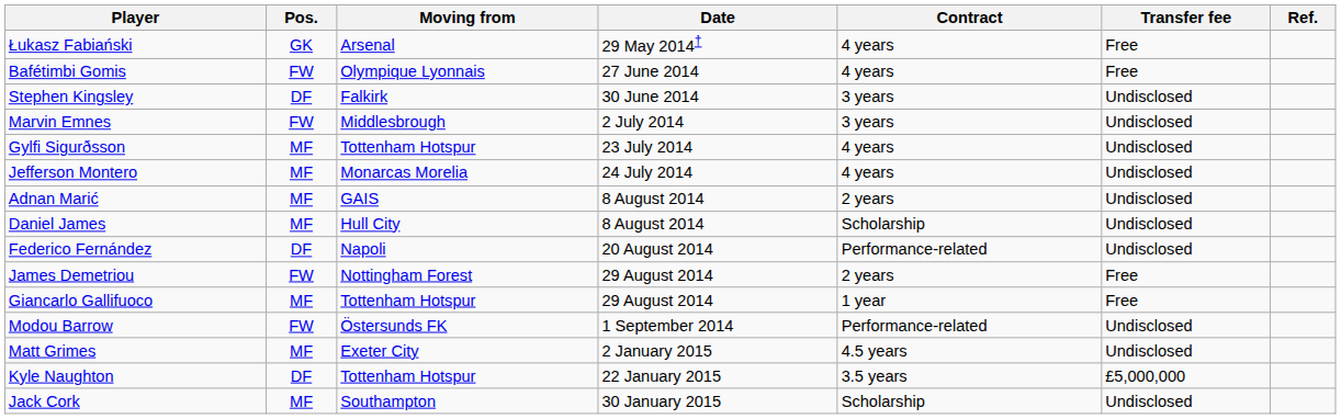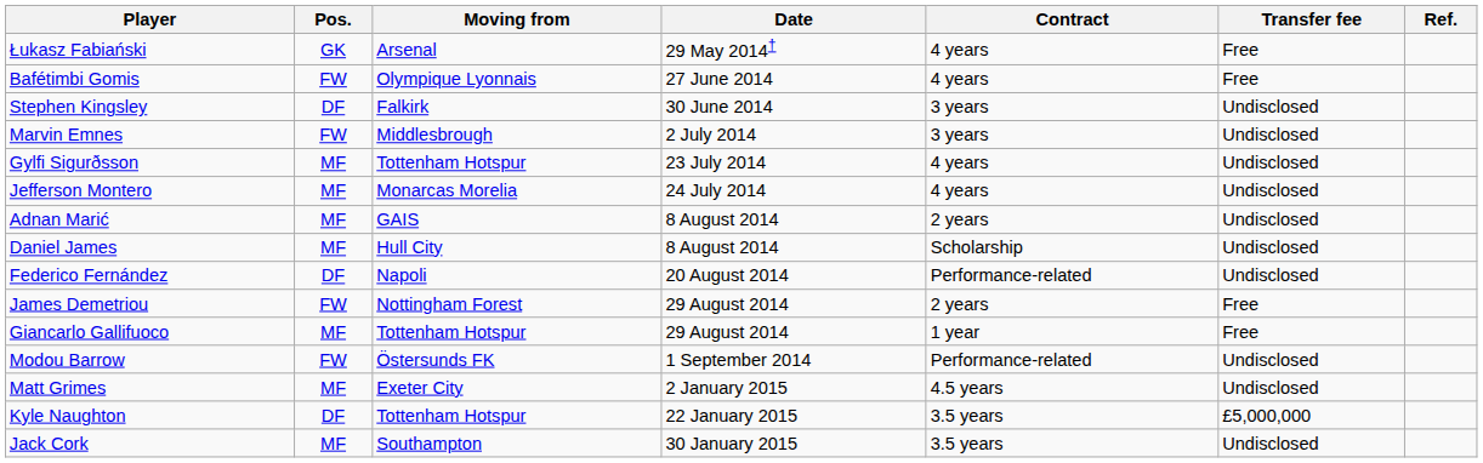 <table class="wikitable" style="width:100%; text-align:center; font-size:95%; text-align:left;">
 <tr>
 <th>Player</th>
 <th>Pos.</th>
 <th>Moving from</th>
 <th>Date</th>
 <th>Contract</th>
 <th>Transfer fee</th>
 <th>Ref.</th>
 </tr>
 <tr>
 <td> <a href='#'>Łukasz Fabiański</a></td>
 <td style="text-align:center;"><a href='#'>GK</a></td>
 <td> <a href='#'>Arsenal</a></td>
 <td>29 May 2014<sup><a href='#'>†</a></sup></td>
 <td>4 years</td>
 <td>Free</td>
 <td></td>
 </tr>
 <tr>
 <td> <a href='#'>Bafétimbi Gomis</a></td>
 <td style="text-align:center;"><a href='#'>FW</a></td>
 <td> <a href='#'>Olympique Lyonnais</a></td>
 <td>27 June 2014</td>
 <td>4 years</td>
 <td>Free</td>
 <td></td>
 </tr>
 <tr>
 <td> <a href='#'>Stephen Kingsley</a></td>
 <td style="text-align:center;"><a href='#'>DF</a></td>
 <td> <a href='#'>Falkirk</a></td>
 <td>30 June 2014</td>
 <td>3 years</td>
 <td>Undisclosed</td>
 <td></td>
 </tr>
 <tr>
 <td> <a href='#'>Marvin Emnes</a></td>
 <td style="text-align:center;"><a href='#'>FW</a></td>
 <td> <a href='#'>Middlesbrough</a></td>
 <td>2 July 2014</td>
 <td>3 years</td>
 <td>Undisclosed</td>
 <td></td>
 </tr>
 <tr>
 <td> <a href='#'>Gylfi Sigurðsson</a></td>
 <td style="text-align:center;"><a href='#'>MF</a></td>
 <td> <a href='#'>Tottenham Hotspur</a></td>
 <td>23 July 2014</td>
 <td>4 years</td>
 <td>Undisclosed</td>
 <td></td>
 </tr>
 <tr>
 <td> <a href='#'>Jefferson Montero</a></td>
 <td style="text-align:center;"><a href='#'>MF</a></td>
 <td> <a href='#'>Monarcas Morelia</a></td>
 <td>24 July 2014</td>
 <td>4 years</td>
 <td>Undisclosed</td>
 <td></td>
 </tr>
 <tr>
 <td> <a href='#'>Adnan Marić</a></td>
 <td style="text-align:center;"><a href='#'>MF</a></td>
 <td> <a href='#'>GAIS</a></td>
 <td>8 August 2014</td>
 <td>2 years</td>
 <td>Undisclosed</td>
 <td></td>
 </tr>
 <tr>
 <td> <a href='#'>Daniel James</a></td>
 <td style="text-align:center;"><a href='#'>MF</a></td>
 <td> <a href='#'>Hull City</a></td>
 <td>8 August 2014</td>
 <td>Scholarship</td>
 <td>Undisclosed</td>
 <td></td>
 </tr>
 <tr>
 <td> <a href='#'>Federico Fernández</a></td>
 <td style="text-align:center;"><a href='#'>DF</a></td>
 <td> <a href='#'>Napoli</a></td>
 <td>20 August 2014</td>
 <td>Performance-related</td>
 <td>Undisclosed</td>
 <td></td>
 </tr>
 <tr>
 <td> <a href='#'>James Demetriou</a></td>
 <td style="text-align:center;"><a href='#'>FW</a></td>
 <td> <a href='#'>Nottingham Forest</a></td>
 <td>29 August 2014</td>
 <td>2 years</td>
 <td>Free</td>
 <td></td>
 </tr>
 <tr>
 <td> <a href='#'>Giancarlo Gallifuoco</a></td>
 <td style="text-align:center;"><a href='#'>MF</a></td>
 <td> <a href='#'>Tottenham Hotspur</a></td>
 <td>29 August 2014</td>
 <td>1 year</td>
 <td>Free</td>
 <td></td>
 </tr>
 <tr>
 <td> <a href='#'>Modou Barrow</a></td>
 <td style="text-align:center;"><a href='#'>FW</a></td>
 <td> <a href='#'>Östersunds FK</a></td>
 <td>1 September 2014</td>
 <td>Performance-related</td>
 <td>Undisclosed</td>
 <td></td>
 </tr>
 <tr>
 <td> <a href='#'>Matt Grimes</a></td>
 <td style="text-align:center;"><a href='#'>MF</a></td>
 <td> <a href='#'>Exeter City</a></td>
 <td>2 January 2015</td>
 <td>4.5 years</td>
 <td>Undisclosed</td>
 <td></td>
 </tr>
 <tr>
 <td> <a href='#'>Kyle Naughton</a></td>
 <td style="text-align:center;"><a href='#'>DF</a></td>
 <td> <a href='#'>Tottenham Hotspur</a></td>
 <td>22 January 2015</td>
 <td>3.5 years</td>
 <td>£5,000,000</td>
 <td></td>
 </tr>
 <tr>
 <td> <a href='#'>Jack Cork</a></td>
 <td style="text-align:center;"><a href='#'>MF</a></td>
 <td> <a href='#'>Southampton</a></td>
 <td>30 January 2015</td>
-<td>Scholarship</td>
+<td>3.5 years</td>
 <td>Undisclosed</td>
 <td></td>
 </tr>
 </table>
